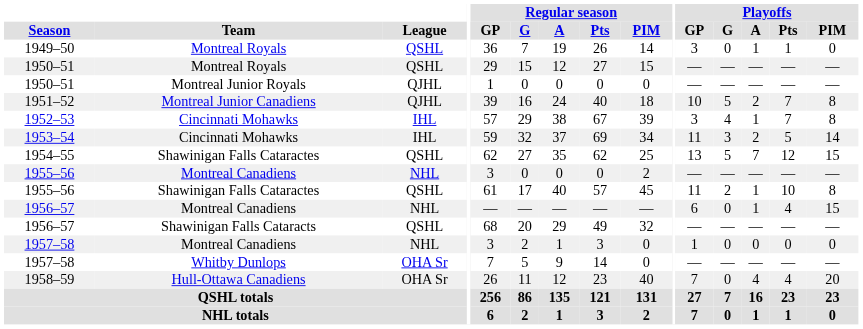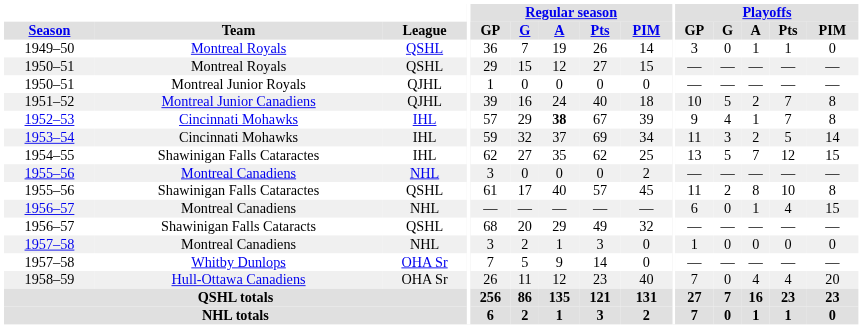 <table border="0" cellpadding="1" cellspacing="0" style="text-align:center; width:60em">
 <tr bgcolor="#e0e0e0">
 <th colspan="3" bgcolor="#ffffff"></th>
 <th rowspan="100" bgcolor="#ffffff"></th>
 <th colspan="5"><a href='#'>Regular season</a></th>
 <th rowspan="100" bgcolor="#ffffff"></th>
 <th colspan="5"><a href='#'>Playoffs</a></th>
 </tr>
 <tr bgcolor="#e0e0e0">
 <th><a href='#'>Season</a></th>
 <th>Team</th>
 <th>League</th>
 <th>GP</th>
 <th><a href='#'>G</a></th>
 <th><a href='#'>A</a></th>
 <th><a href='#'>Pts</a></th>
 <th><a href='#'>PIM</a></th>
 <th>GP</th>
 <th>G</th>
 <th>A</th>
 <th>Pts</th>
 <th>PIM</th>
 </tr>
 <tr>
 <td>1949–50</td>
 <td><a href='#'>Montreal Royals</a></td>
 <td><a href='#'>QSHL</a></td>
 <td>36</td>
 <td>7</td>
 <td>19</td>
 <td>26</td>
 <td>14</td>
 <td>3</td>
 <td>0</td>
 <td>1</td>
 <td>1</td>
 <td>0</td>
 </tr>
 <tr bgcolor="#f0f0f0">
 <td>1950–51</td>
 <td>Montreal Royals</td>
 <td>QSHL</td>
 <td>29</td>
 <td>15</td>
 <td>12</td>
 <td>27</td>
 <td>15</td>
 <td>—</td>
 <td>—</td>
 <td>—</td>
 <td>—</td>
 <td>—</td>
 </tr>
 <tr>
 <td>1950–51</td>
 <td>Montreal Junior Royals</td>
 <td>QJHL</td>
 <td>1</td>
 <td>0</td>
 <td>0</td>
 <td>0</td>
 <td>0</td>
 <td>—</td>
 <td>—</td>
 <td>—</td>
 <td>—</td>
 <td>—</td>
 </tr>
 <tr bgcolor="#f0f0f0">
 <td>1951–52</td>
 <td><a href='#'>Montreal Junior Canadiens</a></td>
 <td>QJHL</td>
 <td>39</td>
 <td>16</td>
 <td>24</td>
 <td>40</td>
 <td>18</td>
 <td>10</td>
 <td>5</td>
 <td>2</td>
 <td>7</td>
 <td>8</td>
 </tr>
 <tr>
 <td><a href='#'>1952–53</a></td>
 <td><a href='#'>Cincinnati Mohawks</a></td>
 <td><a href='#'>IHL</a></td>
 <td>57</td>
 <td>29</td>
-<td>38</td>
+<td><strong>38</strong></td>
 <td>67</td>
 <td>39</td>
-<td>3</td>
+<td>9</td>
 <td>4</td>
 <td>1</td>
 <td>7</td>
 <td>8</td>
 </tr>
 <tr bgcolor="#f0f0f0">
 <td><a href='#'>1953–54</a></td>
 <td>Cincinnati Mohawks</td>
 <td>IHL</td>
 <td>59</td>
 <td>32</td>
 <td>37</td>
 <td>69</td>
 <td>34</td>
 <td>11</td>
 <td>3</td>
 <td>2</td>
 <td>5</td>
 <td>14</td>
 </tr>
 <tr>
 <td>1954–55</td>
 <td>Shawinigan Falls Cataractes</td>
-<td>QSHL</td>
+<td>IHL</td>
 <td>62</td>
 <td>27</td>
 <td>35</td>
 <td>62</td>
 <td>25</td>
 <td>13</td>
 <td>5</td>
 <td>7</td>
 <td>12</td>
 <td>15</td>
 </tr>
 <tr bgcolor="#f0f0f0">
 <td><a href='#'>1955–56</a></td>
 <td><a href='#'>Montreal Canadiens</a></td>
 <td><a href='#'>NHL</a></td>
 <td>3</td>
 <td>0</td>
 <td>0</td>
 <td>0</td>
 <td>2</td>
 <td>—</td>
 <td>—</td>
 <td>—</td>
 <td>—</td>
 <td>—</td>
 </tr>
 <tr>
 <td>1955–56</td>
 <td>Shawinigan Falls Cataractes</td>
 <td>QSHL</td>
 <td>61</td>
 <td>17</td>
 <td>40</td>
 <td>57</td>
 <td>45</td>
 <td>11</td>
 <td>2</td>
-<td>1</td>
+<td>8</td>
 <td>10</td>
 <td>8</td>
 </tr>
 <tr bgcolor="#f0f0f0">
 <td><a href='#'>1956–57</a></td>
 <td>Montreal Canadiens</td>
 <td>NHL</td>
 <td>—</td>
 <td>—</td>
 <td>—</td>
 <td>—</td>
 <td>—</td>
 <td>6</td>
 <td>0</td>
 <td>1</td>
 <td>4</td>
 <td>15</td>
 </tr>
 <tr>
 <td>1956–57</td>
 <td>Shawinigan Falls Cataracts</td>
 <td>QSHL</td>
 <td>68</td>
 <td>20</td>
 <td>29</td>
 <td>49</td>
 <td>32</td>
 <td>—</td>
 <td>—</td>
 <td>—</td>
 <td>—</td>
 <td>—</td>
 </tr>
 <tr bgcolor="#f0f0f0">
 <td><a href='#'>1957–58</a></td>
 <td>Montreal Canadiens</td>
 <td>NHL</td>
 <td>3</td>
 <td>2</td>
 <td>1</td>
 <td>3</td>
 <td>0</td>
 <td>1</td>
 <td>0</td>
 <td>0</td>
 <td>0</td>
 <td>0</td>
 </tr>
 <tr>
 <td>1957–58</td>
 <td><a href='#'>Whitby Dunlops</a></td>
 <td><a href='#'>OHA Sr</a></td>
 <td>7</td>
 <td>5</td>
 <td>9</td>
 <td>14</td>
 <td>0</td>
 <td>—</td>
 <td>—</td>
 <td>—</td>
 <td>—</td>
 <td>—</td>
 </tr>
 <tr bgcolor="#f0f0f0">
 <td>1958–59</td>
 <td><a href='#'>Hull-Ottawa Canadiens</a></td>
 <td>OHA Sr</td>
 <td>26</td>
 <td>11</td>
 <td>12</td>
 <td>23</td>
 <td>40</td>
 <td>7</td>
 <td>0</td>
 <td>4</td>
 <td>4</td>
 <td>20</td>
 </tr>
 <tr bgcolor="#e0e0e0">
 <th colspan="3">QSHL totals</th>
 <th>256</th>
 <th>86</th>
 <th>135</th>
 <th>121</th>
 <th>131</th>
 <th>27</th>
 <th>7</th>
 <th>16</th>
 <th>23</th>
 <th>23</th>
 </tr>
 <tr bgcolor="#e0e0e0">
 <th colspan="3">NHL totals</th>
 <th>6</th>
 <th>2</th>
 <th>1</th>
 <th>3</th>
 <th>2</th>
 <th>7</th>
 <th>0</th>
 <th>1</th>
 <th>1</th>
 <th>0</th>
 </tr>
 </table>
